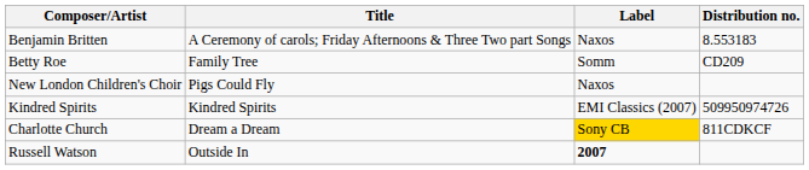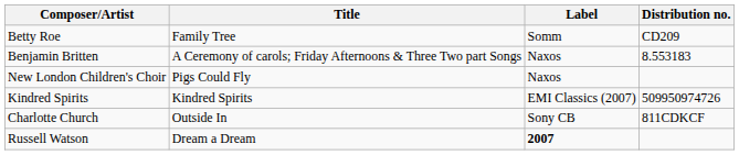 <table class="wikitable">
 <tr>
 <th>Composer/Artist</th>
 <th>Title</th>
 <th>Label</th>
 <th>Distribution no.</th>
 </tr>
 <tr>
+<td>Betty Roe</td>
+<td>Family Tree</td>
+<td>Somm</td>
+<td>CD209</td>
+</tr>
+<tr>
 <td>Benjamin Britten</td>
 <td>A Ceremony of carols; Friday Afternoons & Three Two part Songs</td>
 <td>Naxos</td>
 <td>8.553183</td>
-</tr>
-<tr>
-<td>Betty Roe</td>
-<td>Family Tree</td>
-<td>Somm</td>
-<td>CD209</td>
 </tr>
 <tr>
 <td>New London Children's Choir</td>
 <td>Pigs Could Fly</td>
 <td>Naxos</td>
 </tr>
 <tr>
 <td>Kindred Spirits</td>
 <td>Kindred Spirits</td>
 <td>EMI Classics (2007)</td>
 <td>509950974726</td>
 </tr>
 <tr>
 <td>Charlotte Church</td>
-<td>Dream a Dream</td>
-<td style="background: gold;">Sony CB</td>
+<td>Outside In</td>
+<td>Sony CB</td>
 <td>811CDKCF</td>
 </tr>
 <tr>
 <td>Russell Watson</td>
-<td>Outside In</td>
+<td>Dream a Dream</td>
 <td><strong>2007</strong></td>
 </tr>
 </table>
